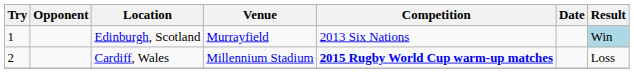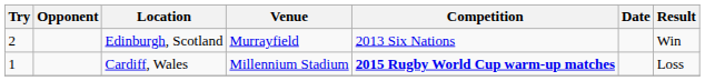 <table class="wikitable sortable" style="font-size:95%">
 <tr>
 <th>Try</th>
 <th>Opponent</th>
 <th>Location</th>
 <th>Venue</th>
 <th>Competition</th>
 <th>Date</th>
 <th>Result</th>
 </tr>
 <tr>
-<td>1</td>
+<td>2</td>
 <td></td>
 <td><a href='#'>Edinburgh</a>, Scotland</td>
 <td><a href='#'>Murrayfield</a></td>
 <td><a href='#'>2013 Six Nations</a></td>
 <td></td>
-<td style="background: lightblue;">Win</td>
+<td>Win</td>
 </tr>
 <tr>
-<td>2</td>
+<td>1</td>
 <td></td>
 <td><a href='#'>Cardiff</a>, Wales</td>
 <td><a href='#'>Millennium Stadium</a></td>
 <td><strong><a href='#'>2015 Rugby World Cup warm-up matches</a></strong></td>
 <td></td>
 <td>Loss</td>
 </tr>
 <tr>
 </tr>
 </table>
